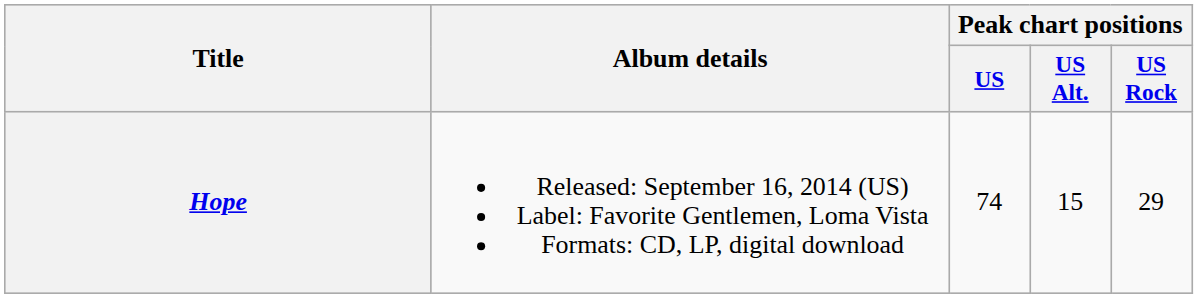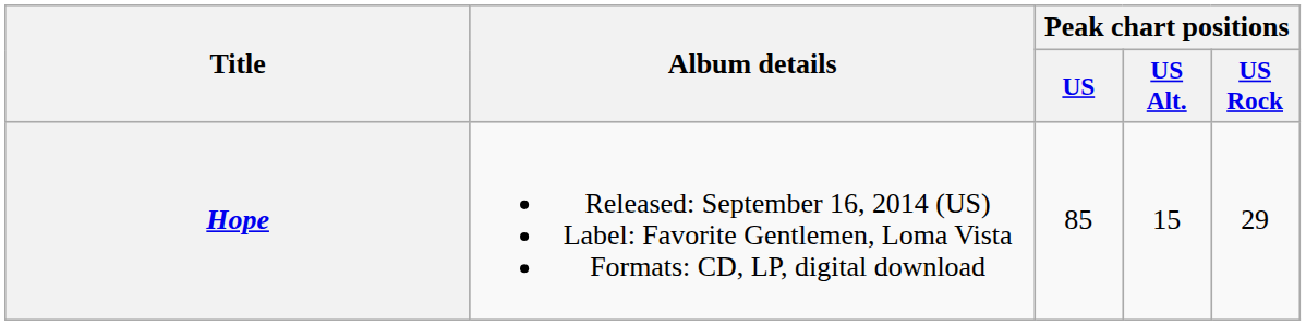 <table class="wikitable plainrowheaders" style="text-align:center;">
 <tr>
 <th scope="col" rowspan="2" style="width:16em;">Title</th>
 <th scope="col" rowspan="2" style="width:19.5em;">Album details</th>
 <th scope="col" colspan="3">Peak chart positions</th>
 </tr>
 <tr>
 <th scope="col" style="width:3em;font-size:90%;"><a href='#'>US</a><br></th>
 <th scope="col" style="width:3em;font-size:90%;"><a href='#'>US<br>Alt.</a><br></th>
 <th scope="col" style="width:3em;font-size:90%;"><a href='#'>US<br>Rock</a><br></th>
 </tr>
 <tr>
 <th scope="row"><em><a href='#'>Hope</a></em></th>
 <td><br><ul><li>Released: September 16, 2014 <span>(US)</span></li><li>Label: Favorite Gentlemen, Loma Vista</li><li>Formats: CD, LP, digital download</li></ul></td>
-<td>74</td>
+<td>85</td>
 <td>15</td>
 <td>29</td>
 </tr>
 </table>
